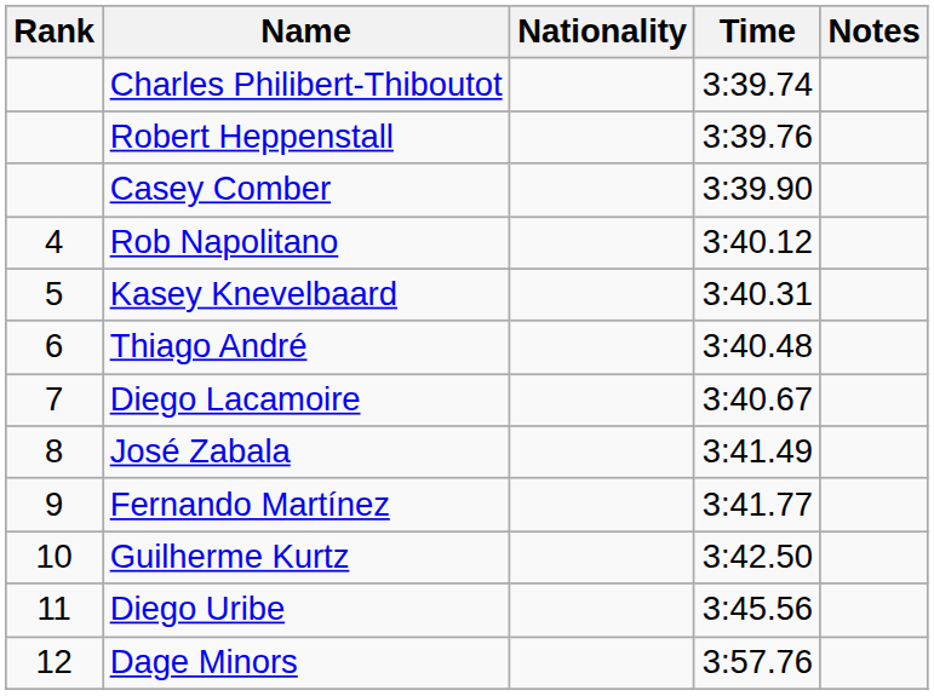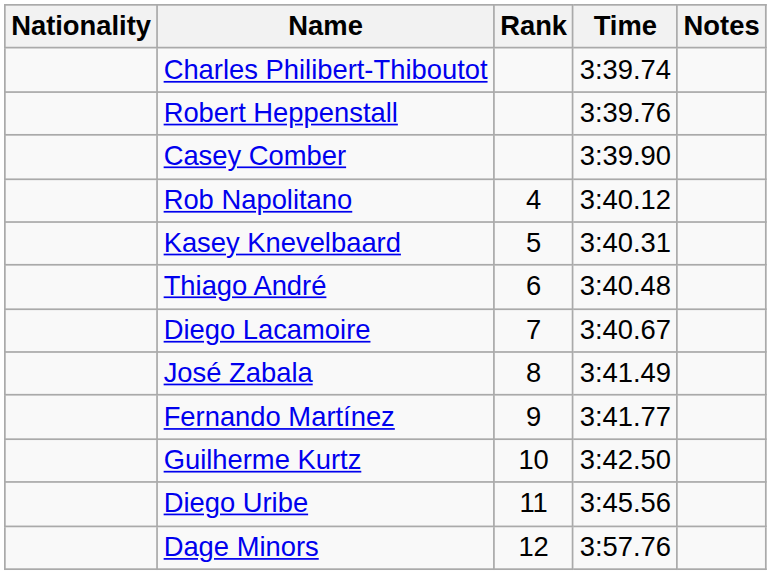 <table class="wikitable sortable" style="text-align:center">
 <tr>
+<th>Nationality</th>
+<th>Name</th>
 <th>Rank</th>
-<th>Name</th>
-<th>Nationality</th>
 <th>Time</th>
 <th>Notes</th>
 </tr>
 <tr>
+<td align=left></td>
+<td align=left><a href='#'>Charles Philibert-Thiboutot</a></td>
 <td></td>
-<td align=left><a href='#'>Charles Philibert-Thiboutot</a></td>
-<td align=left></td>
 <td>3:39.74</td>
 <td></td>
 </tr>
 <tr>
+<td align=left></td>
+<td align=left><a href='#'>Robert Heppenstall</a></td>
 <td></td>
-<td align=left><a href='#'>Robert Heppenstall</a></td>
-<td align=left></td>
 <td>3:39.76</td>
 <td></td>
 </tr>
 <tr>
+<td align=left></td>
+<td align=left><a href='#'>Casey Comber</a></td>
 <td></td>
-<td align=left><a href='#'>Casey Comber</a></td>
-<td align=left></td>
 <td>3:39.90</td>
 <td></td>
 </tr>
 <tr>
+<td align=left></td>
+<td align=left><a href='#'>Rob Napolitano</a></td>
 <td>4</td>
-<td align=left><a href='#'>Rob Napolitano</a></td>
-<td align=left></td>
 <td>3:40.12</td>
 <td></td>
 </tr>
 <tr>
+<td align=left></td>
+<td align=left><a href='#'>Kasey Knevelbaard</a></td>
 <td>5</td>
-<td align=left><a href='#'>Kasey Knevelbaard</a></td>
-<td align=left></td>
 <td>3:40.31</td>
 <td></td>
 </tr>
 <tr>
+<td align=left></td>
+<td align=left><a href='#'>Thiago André</a></td>
 <td>6</td>
-<td align=left><a href='#'>Thiago André</a></td>
-<td align=left></td>
 <td>3:40.48</td>
 <td></td>
 </tr>
 <tr>
+<td align=left></td>
+<td align=left><a href='#'>Diego Lacamoire</a></td>
 <td>7</td>
-<td align=left><a href='#'>Diego Lacamoire</a></td>
-<td align=left></td>
 <td>3:40.67</td>
 <td></td>
 </tr>
 <tr>
+<td align=left></td>
+<td align=left><a href='#'>José Zabala</a></td>
 <td>8</td>
-<td align=left><a href='#'>José Zabala</a></td>
-<td align=left></td>
 <td>3:41.49</td>
 <td></td>
 </tr>
 <tr>
+<td align=left></td>
+<td align=left><a href='#'>Fernando Martínez</a></td>
 <td>9</td>
-<td align=left><a href='#'>Fernando Martínez</a></td>
-<td align=left></td>
 <td>3:41.77</td>
 <td></td>
 </tr>
 <tr>
+<td align=left></td>
+<td align=left><a href='#'>Guilherme Kurtz</a></td>
 <td>10</td>
-<td align=left><a href='#'>Guilherme Kurtz</a></td>
-<td align=left></td>
 <td>3:42.50</td>
 <td></td>
 </tr>
 <tr>
+<td align=left></td>
+<td align=left><a href='#'>Diego Uribe</a></td>
 <td>11</td>
-<td align=left><a href='#'>Diego Uribe</a></td>
-<td align=left></td>
 <td>3:45.56</td>
 <td></td>
 </tr>
 <tr>
+<td align=left></td>
+<td align=left><a href='#'>Dage Minors</a></td>
 <td>12</td>
-<td align=left><a href='#'>Dage Minors</a></td>
-<td align=left></td>
 <td>3:57.76</td>
 <td></td>
 </tr>
 </table>
